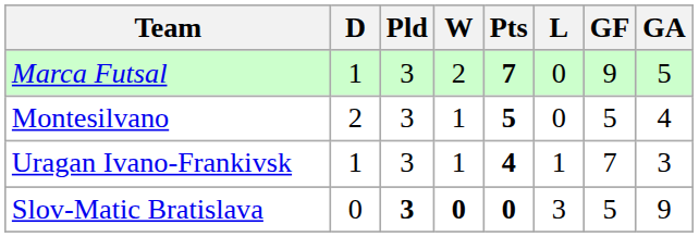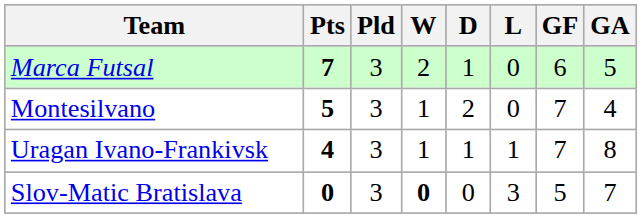 <table class="wikitable" style="text-align: center;">
 <tr>
 <th width="175">Team</th>
-<th width="20">D</th>
+<th width="20">Pts</th>
 <th width="20">Pld</th>
 <th width="20">W</th>
-<th width="20">Pts</th>
+<th width="20">D</th>
 <th width="20">L</th>
 <th width="20">GF</th>
 <th width="20">GA</th>
 </tr>
 <tr bgcolor=ccffcc>
 <td align="left"> <em><a href='#'>Marca Futsal</a></em></td>
-<td>1</td>
+<td><strong>7</strong></td>
 <td>3</td>
 <td>2</td>
-<td><strong>7</strong></td>
+<td>1</td>
 <td>0</td>
-<td>9</td>
+<td>6</td>
 <td>5</td>
 </tr>
 <tr bgcolor=ffffff>
 <td align="left"> <a href='#'>Montesilvano</a></td>
-<td>2</td>
+<td><strong>5</strong></td>
 <td>3</td>
 <td>1</td>
-<td><strong>5</strong></td>
+<td>2</td>
 <td>0</td>
-<td>5</td>
+<td>7</td>
 <td>4</td>
 </tr>
 <tr bgcolor=ffffff>
 <td align="left"> <a href='#'>Uragan Ivano-Frankivsk</a></td>
-<td>1</td>
+<td><strong>4</strong></td>
 <td>3</td>
 <td>1</td>
-<td><strong>4</strong></td>
+<td>1</td>
 <td>1</td>
 <td>7</td>
-<td>3</td>
+<td>8</td>
 </tr>
 <tr bgcolor=ffffff>
 <td align="left"> <a href='#'>Slov-Matic Bratislava</a></td>
-<td>0</td>
-<td><strong>3</strong></td>
-<td><strong>0</strong></td>
 <td><strong>0</strong></td>
 <td>3</td>
+<td><strong>0</strong></td>
+<td>0</td>
+<td>3</td>
 <td>5</td>
-<td>9</td>
+<td>7</td>
 </tr>
 </table>
